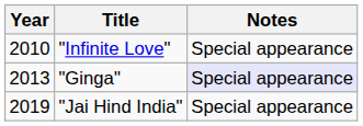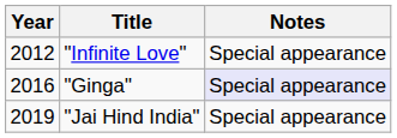 <table class="wikitable sortable" style="font-size:95%;">
 <tr>
 <th>Year</th>
 <th>Title</th>
 <th>Notes</th>
 </tr>
 <tr>
-<td>2010</td>
+<td>2012</td>
 <td>"<a href='#'>Infinite Love</a>"</td>
 <td>Special appearance</td>
 </tr>
 <tr>
-<td>2013</td>
+<td>2016</td>
 <td>"Ginga"</td>
 <td style="background: lavender;">Special appearance</td>
 </tr>
 <tr>
 <td>2019</td>
 <td>"Jai Hind India"</td>
 <td>Special appearance</td>
 </tr>
 </table>
